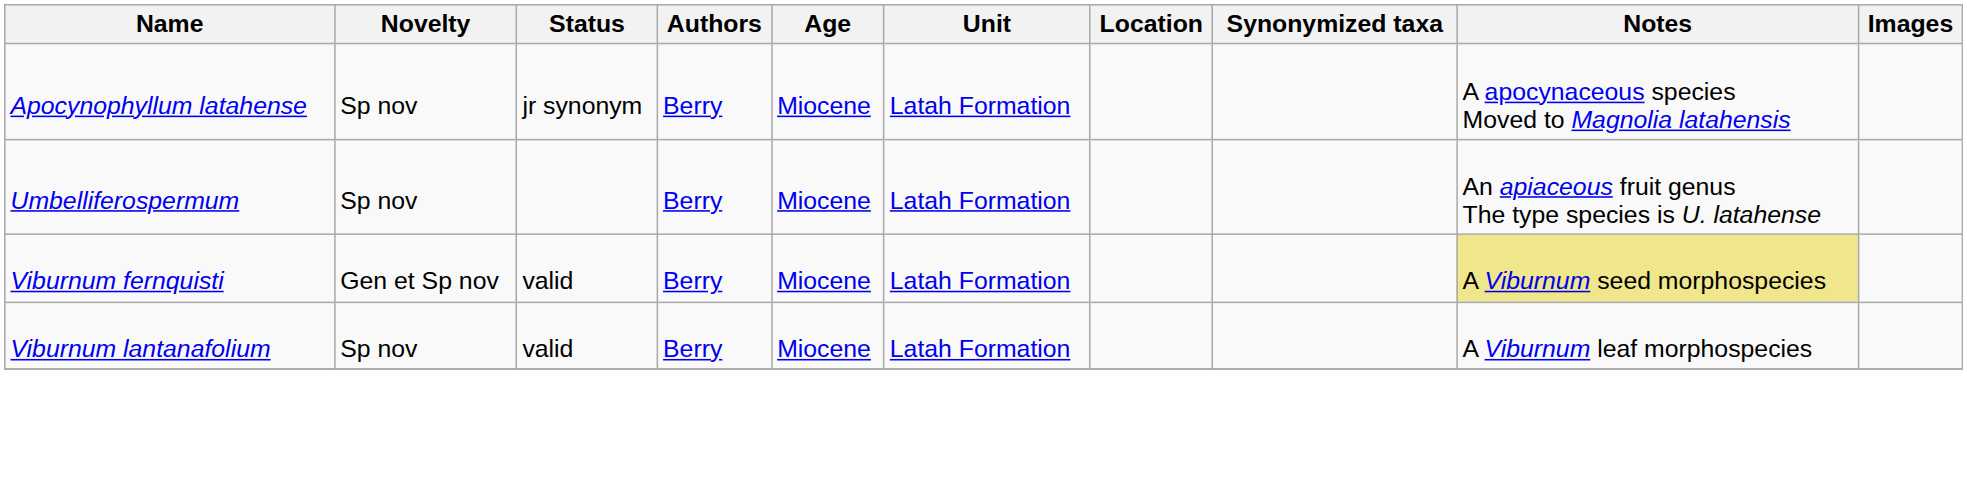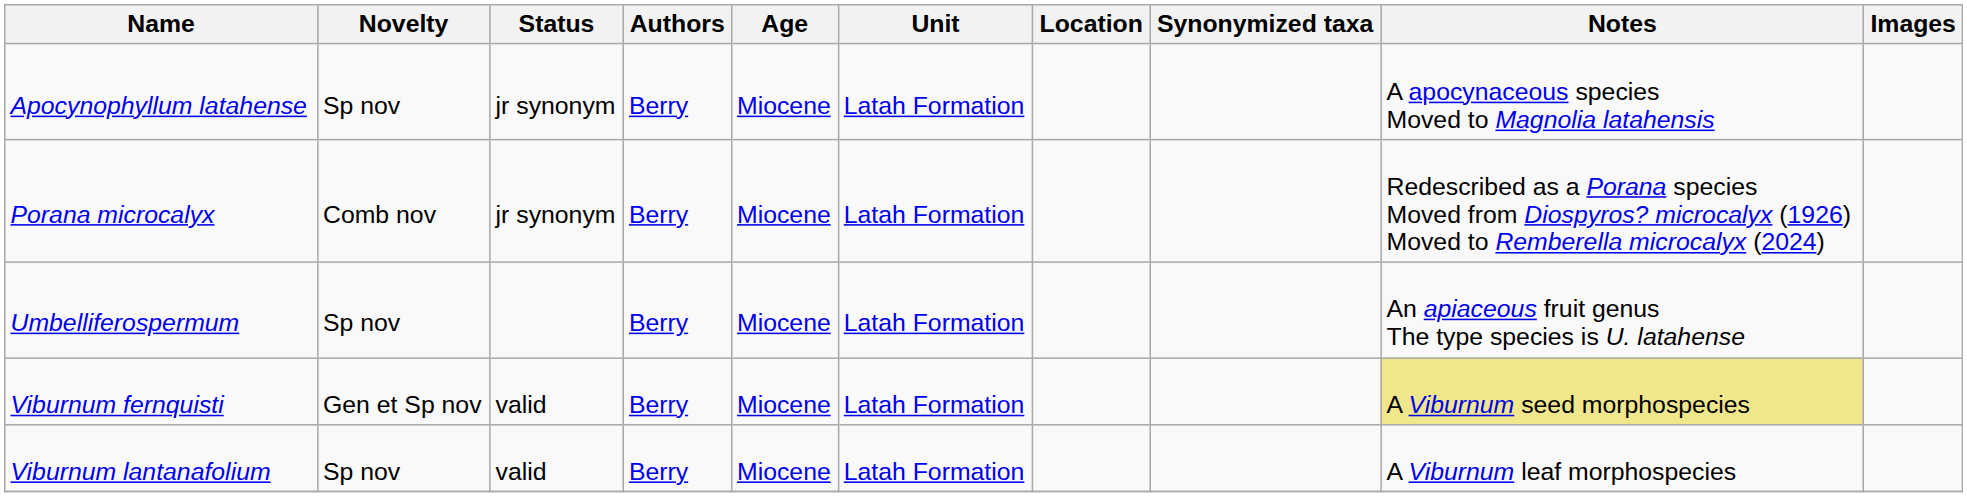 <table class="wikitable sortable" align="center" width="100%">
 <tr>
 <th>Name</th>
 <th>Novelty</th>
 <th>Status</th>
 <th>Authors</th>
 <th>Age</th>
 <th>Unit</th>
 <th>Location</th>
 <th>Synonymized taxa</th>
 <th>Notes</th>
 <th>Images</th>
 </tr>
 <tr>
 <td><br><em><a href='#'>Apocynophyllum latahense</a></em></td>
 <td><br>Sp nov</td>
 <td><br>jr synonym</td>
 <td><br><a href='#'>Berry</a></td>
 <td><br><a href='#'>Miocene</a></td>
 <td><br><a href='#'>Latah Formation</a></td>
 <td><br><br></td>
 <td></td>
 <td><br>A <a href='#'>apocynaceous</a> species<br> Moved to <em><a href='#'>Magnolia latahensis</a></em></td>
+<td><br></td>
+</tr>
+<tr>
+<td><br><em><a href='#'>Porana microcalyx</a></em></td>
+<td><br>Comb nov</td>
+<td><br>jr synonym</td>
+<td><br><a href='#'>Berry</a></td>
+<td><br><a href='#'>Miocene</a></td>
+<td><br><a href='#'>Latah Formation</a></td>
+<td><br><br></td>
+<td></td>
+<td><br>Redescribed as a <em><a href='#'>Porana</a></em> species<br> Moved from <em><a href='#'>Diospyros? microcalyx</a></em> (<a href='#'>1926</a>)<br>Moved to <em><a href='#'>Remberella microcalyx</a></em> (<a href='#'>2024</a>)</td>
 <td><br></td>
 </tr>
 <tr>
 <td><br><em><a href='#'>Umbelliferospermum</a></em></td>
 <td><br>Sp nov</td>
 <td></td>
 <td><br><a href='#'>Berry</a></td>
 <td><br><a href='#'>Miocene</a></td>
 <td><br><a href='#'>Latah Formation</a></td>
 <td><br><br></td>
 <td></td>
 <td><br>An <em><a href='#'>apiaceous</a></em> fruit genus<br>The type species is <em>U. latahense</em></td>
 <td><br></td>
 </tr>
 <tr>
 <td><br><em><a href='#'>Viburnum fernquisti</a></em></td>
 <td><br>Gen et Sp nov</td>
 <td><br>valid</td>
 <td><br><a href='#'>Berry</a></td>
 <td><br><a href='#'>Miocene</a></td>
 <td><br><a href='#'>Latah Formation</a></td>
 <td><br><br></td>
 <td></td>
 <td style="background: khaki;"><br>A <em><a href='#'>Viburnum</a></em> seed morphospecies</td>
 <td><br></td>
 </tr>
 <tr>
 <td><br><em><a href='#'>Viburnum lantanafolium</a></em></td>
 <td><br>Sp nov</td>
 <td><br>valid</td>
 <td><br><a href='#'>Berry</a></td>
 <td><br><a href='#'>Miocene</a></td>
 <td><br><a href='#'>Latah Formation</a></td>
 <td><br><br></td>
 <td></td>
 <td><br>A <em><a href='#'>Viburnum</a></em> leaf morphospecies</td>
 <td><br></td>
 </tr>
 <tr>
 </tr>
 </table>
